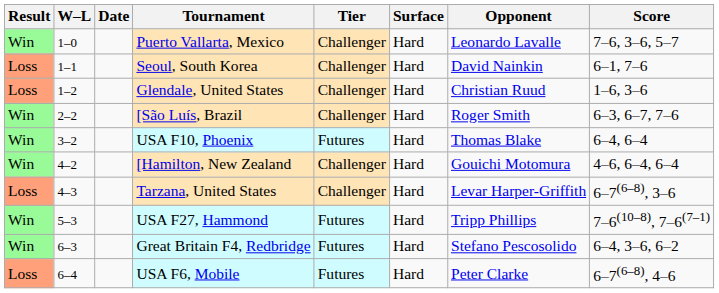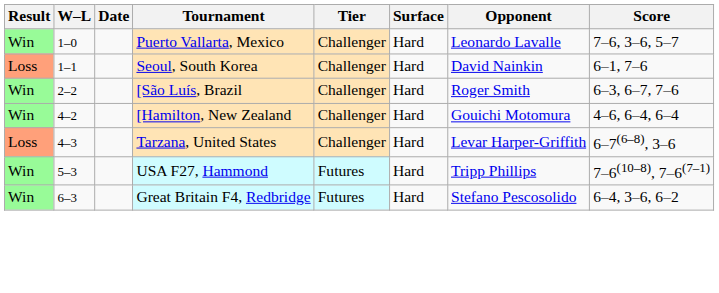 <table class="sortable wikitable">
 <tr>
 <th>Result</th>
 <th class="unsortable">W–L</th>
 <th>Date</th>
 <th>Tournament</th>
 <th>Tier</th>
 <th>Surface</th>
 <th>Opponent</th>
 <th class="unsortable">Score</th>
 </tr>
 <tr>
 <td bgcolor=98FB98>Win</td>
 <td><small>1–0</small></td>
 <td></td>
 <td style="background:moccasin;"><a href='#'>Puerto Vallarta</a>, Mexico</td>
 <td style="background:moccasin;">Challenger</td>
 <td>Hard</td>
 <td> <a href='#'>Leonardo Lavalle</a></td>
 <td>7–6, 3–6, 5–7</td>
 </tr>
 <tr>
 <td bgcolor=FFA07A>Loss</td>
 <td><small>1–1</small></td>
 <td></td>
 <td style="background:moccasin;"><a href='#'>Seoul</a>, South Korea</td>
 <td style="background:moccasin;">Challenger</td>
 <td>Hard</td>
 <td> <a href='#'>David Nainkin</a></td>
 <td>6–1, 7–6</td>
 </tr>
 <tr>
-<td bgcolor=FFA07A>Loss</td>
-<td><small>1–2</small></td>
-<td></td>
-<td style="background:moccasin;"><a href='#'>Glendale</a>, United States</td>
-<td style="background:moccasin;">Challenger</td>
-<td>Hard</td>
-<td> <a href='#'>Christian Ruud</a></td>
-<td>1–6, 3–6</td>
-</tr>
-<tr>
 <td bgcolor=98FB98>Win</td>
 <td><small>2–2</small></td>
 <td></td>
 <td style="background:moccasin;"><a href='#'>[São Luís</a>, Brazil</td>
 <td style="background:moccasin;">Challenger</td>
 <td>Hard</td>
 <td> <a href='#'>Roger Smith</a></td>
 <td>6–3, 6–7, 7–6</td>
-</tr>
-<tr>
-<td bgcolor=98FB98>Win</td>
-<td><small>3–2</small></td>
-<td></td>
-<td style="background:#cffcff;">USA F10, <a href='#'>Phoenix</a></td>
-<td style="background:#cffcff;">Futures</td>
-<td>Hard</td>
-<td> <a href='#'>Thomas Blake</a></td>
-<td>6–4, 6–4</td>
 </tr>
 <tr>
 <td bgcolor=98FB98>Win</td>
 <td><small>4–2</small></td>
 <td></td>
 <td style="background:moccasin;"><a href='#'>[Hamilton</a>, New Zealand</td>
 <td style="background:moccasin;">Challenger</td>
 <td>Hard</td>
 <td> <a href='#'>Gouichi Motomura</a></td>
 <td>4–6, 6–4, 6–4</td>
 </tr>
 <tr>
 <td bgcolor=FFA07A>Loss</td>
 <td><small>4–3</small></td>
 <td></td>
 <td style="background:moccasin;"><a href='#'>Tarzana</a>, United States</td>
 <td style="background:moccasin;">Challenger</td>
 <td>Hard</td>
 <td> <a href='#'>Levar Harper-Griffith</a></td>
 <td>6–7<sup>(6–8)</sup>, 3–6</td>
 </tr>
 <tr>
 <td bgcolor=98FB98>Win</td>
 <td><small>5–3</small></td>
 <td></td>
 <td style="background:#cffcff;">USA F27, <a href='#'>Hammond</a></td>
 <td style="background:#cffcff;">Futures</td>
 <td>Hard</td>
 <td> <a href='#'>Tripp Phillips</a></td>
 <td>7–6<sup>(10–8)</sup>, 7–6<sup>(7–1)</sup></td>
 </tr>
 <tr>
 <td bgcolor=98FB98>Win</td>
 <td><small>6–3</small></td>
 <td></td>
 <td style="background:#cffcff;">Great Britain F4, <a href='#'>Redbridge</a></td>
 <td style="background:#cffcff;">Futures</td>
 <td>Hard</td>
 <td> <a href='#'>Stefano Pescosolido</a></td>
 <td>6–4, 3–6, 6–2</td>
 </tr>
-<tr>
-<td bgcolor=FFA07A>Loss</td>
-<td><small>6–4</small></td>
-<td></td>
-<td style="background:#cffcff;">USA F6, <a href='#'>Mobile</a></td>
-<td style="background:#cffcff;">Futures</td>
-<td>Hard</td>
-<td> <a href='#'>Peter Clarke</a></td>
-<td>6–7<sup>(6–8)</sup>, 4–6</td>
-</tr>
 </table>
